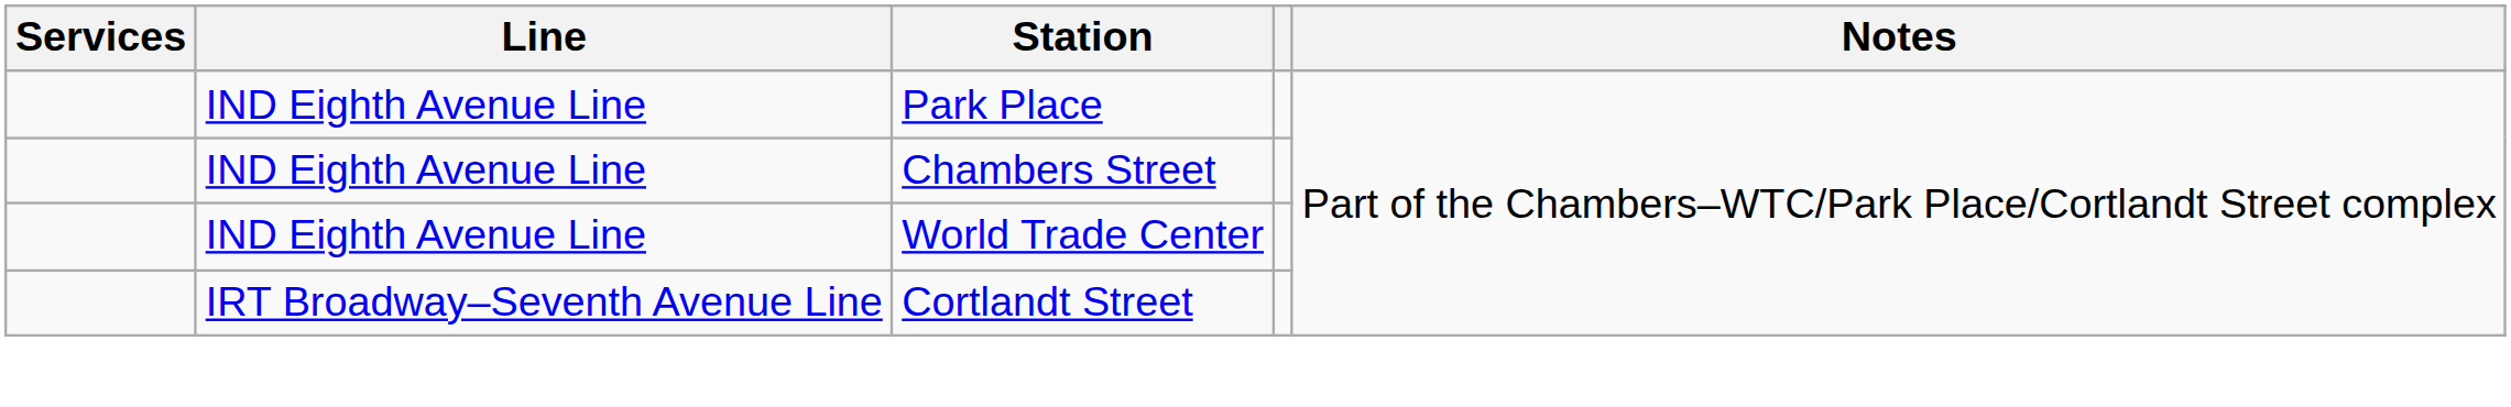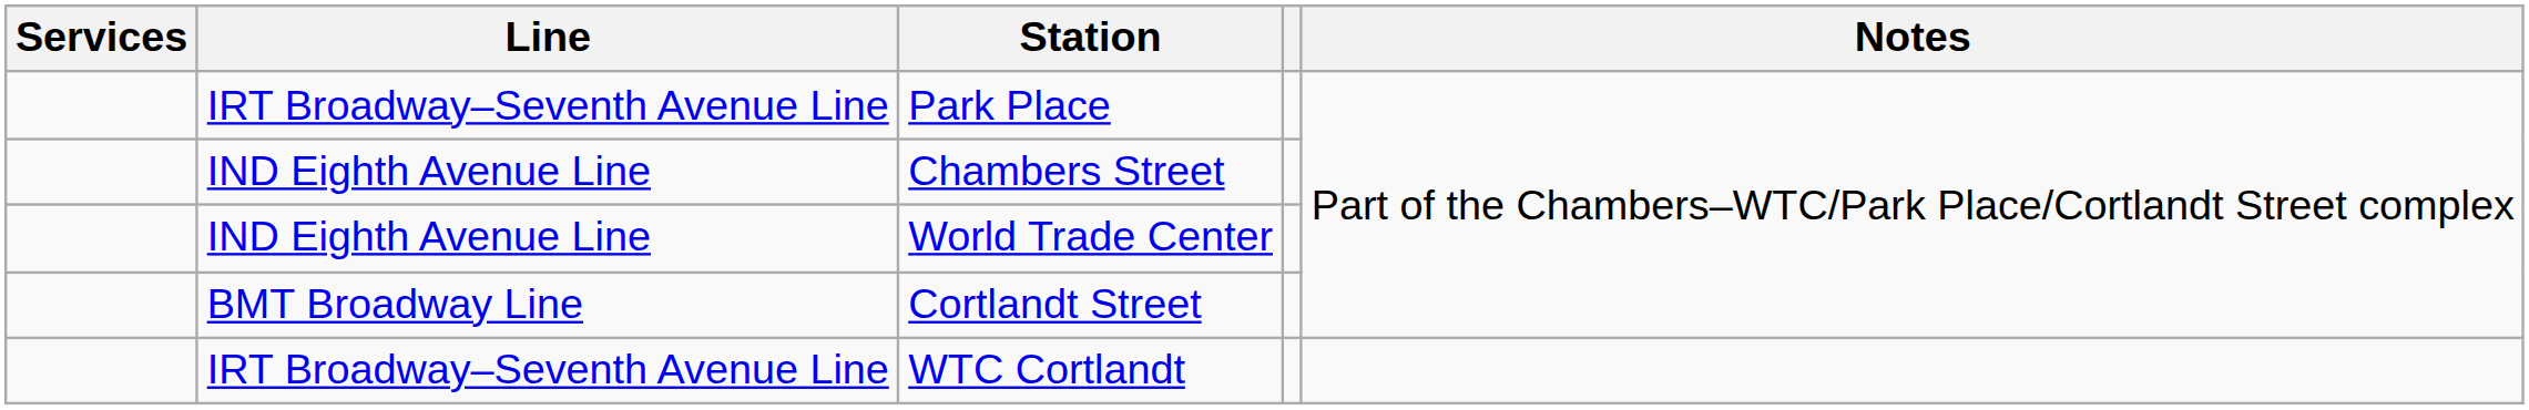 <table class="wikitable">
 <tr>
 <th>Services</th>
 <th>Line</th>
 <th>Station</th>
 <th></th>
 <th>Notes</th>
 </tr>
 <tr>
 <td><strong></strong></td>
-<td><a href='#'>IND Eighth Avenue Line</a></td>
+<td><a href='#'>IRT Broadway–Seventh Avenue Line</a></td>
 <td><a href='#'>Park Place</a></td>
 <td></td>
 <td rowspan=4>Part of the Chambers–WTC/Park Place/Cortlandt Street complex</td>
 </tr>
 <tr>
 <td><strong></strong></td>
 <td><a href='#'>IND Eighth Avenue Line</a></td>
 <td><a href='#'>Chambers Street</a></td>
 <td></td>
 </tr>
 <tr>
 <td><strong></strong></td>
 <td><a href='#'>IND Eighth Avenue Line</a></td>
 <td><a href='#'>World Trade Center</a></td>
 <td></td>
 </tr>
 <tr>
 <td><strong></strong></td>
-<td><a href='#'>IRT Broadway–Seventh Avenue Line</a></td>
+<td><a href='#'>BMT Broadway Line</a></td>
 <td><a href='#'>Cortlandt Street</a></td>
 <td></td>
 </tr>
+<tr>
+<td><strong></strong></td>
+<td><a href='#'>IRT Broadway–Seventh Avenue Line</a></td>
+<td><a href='#'>WTC Cortlandt</a></td>
+<td></td>
+<td></td>
+</tr>
 </table>
